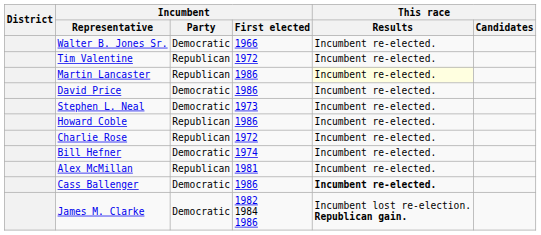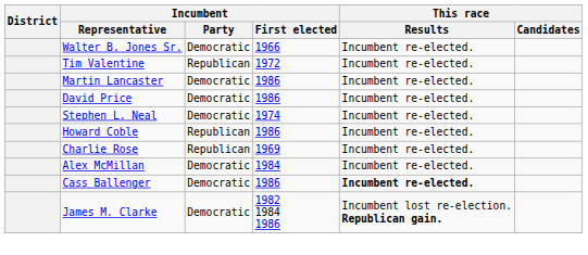 <table class=wikitable>
 <tr>
 <th rowspan=2>District</th>
 <th colspan=3>Incumbent</th>
 <th colspan=2>This race</th>
 </tr>
 <tr>
 <th>Representative</th>
 <th>Party</th>
 <th>First elected</th>
 <th>Results</th>
 <th>Candidates</th>
 </tr>
 <tr>
 <th></th>
 <td><a href='#'>Walter B. Jones Sr.</a></td>
 <td>Democratic</td>
 <td><a href='#'>1966</a></td>
 <td>Incumbent re-elected.</td>
 <td nowrap></td>
 </tr>
 <tr>
 <th></th>
 <td><a href='#'>Tim Valentine</a></td>
 <td>Republican</td>
 <td><a href='#'>1972</a></td>
 <td>Incumbent re-elected.</td>
 <td nowrap></td>
 </tr>
 <tr>
 <th></th>
 <td><a href='#'>Martin Lancaster</a></td>
-<td>Republican</td>
+<td>Democratic</td>
 <td><a href='#'>1986</a></td>
-<td style="background: lightyellow;">Incumbent re-elected.</td>
+<td>Incumbent re-elected.</td>
 <td nowrap></td>
 </tr>
 <tr>
 <th></th>
 <td><a href='#'>David Price</a></td>
 <td>Democratic</td>
 <td><a href='#'>1986</a></td>
 <td>Incumbent re-elected.</td>
 <td nowrap></td>
 </tr>
 <tr>
 <th></th>
 <td><a href='#'>Stephen L. Neal</a></td>
 <td>Democratic</td>
-<td><a href='#'>1973</a></td>
+<td><a href='#'>1974</a></td>
 <td>Incumbent re-elected.</td>
 <td nowrap></td>
 </tr>
 <tr>
 <th></th>
 <td><a href='#'>Howard Coble</a></td>
 <td>Republican</td>
 <td><a href='#'>1986</a></td>
 <td>Incumbent re-elected.</td>
 <td nowrap></td>
 </tr>
 <tr>
 <th></th>
 <td><a href='#'>Charlie Rose</a></td>
 <td>Republican</td>
-<td><a href='#'>1972</a></td>
-<td>Incumbent re-elected.</td>
-<td nowrap></td>
-</tr>
-<tr>
-<th></th>
-<td><a href='#'>Bill Hefner</a></td>
-<td>Democratic</td>
-<td><a href='#'>1974</a></td>
+<td><a href='#'>1969</a></td>
 <td>Incumbent re-elected.</td>
 <td nowrap></td>
 </tr>
 <tr>
 <th></th>
 <td><a href='#'>Alex McMillan</a></td>
-<td>Republican</td>
-<td><a href='#'>1981</a></td>
+<td>Democratic</td>
+<td><a href='#'>1984</a></td>
 <td>Incumbent re-elected.</td>
 <td nowrap></td>
 </tr>
 <tr>
 <th></th>
 <td><a href='#'>Cass Ballenger</a></td>
 <td>Democratic</td>
 <td><a href='#'>1986</a></td>
 <td><strong>Incumbent re-elected.</strong></td>
 <td nowrap></td>
 </tr>
 <tr>
 <th></th>
 <td><a href='#'>James M. Clarke</a></td>
 <td>Democratic</td>
 <td><a href='#'>1982</a><br>1984 <br><a href='#'>1986</a></td>
 <td>Incumbent lost re-election.<br><strong>Republican gain.</strong></td>
 <td nowrap></td>
 </tr>
 </table>
